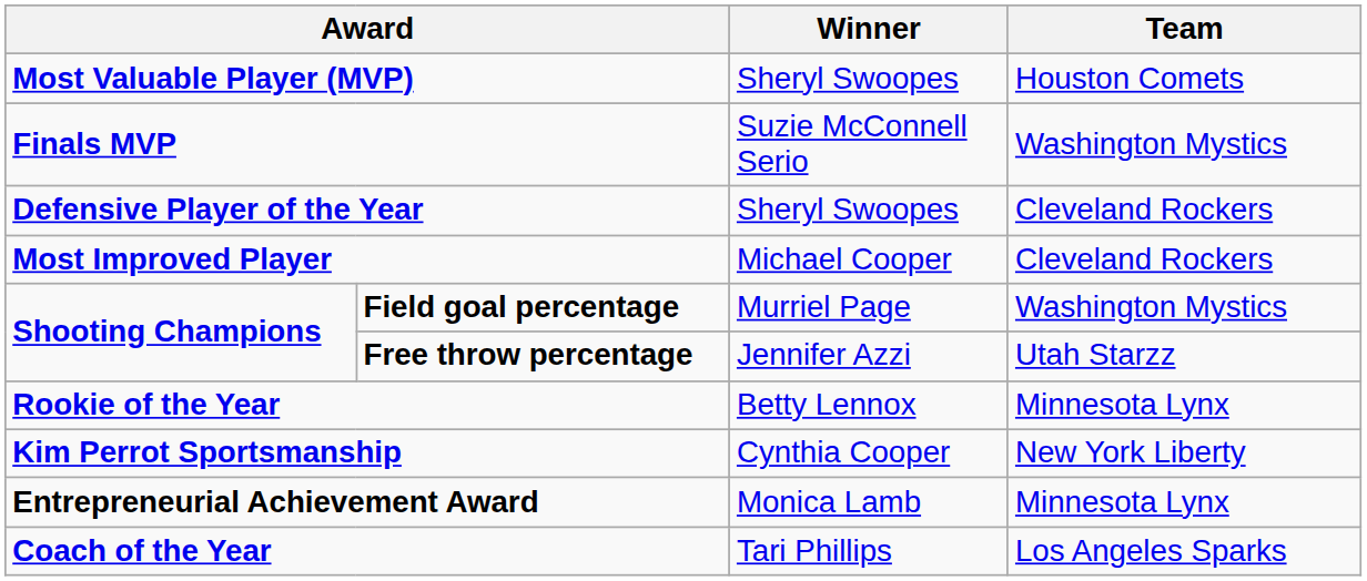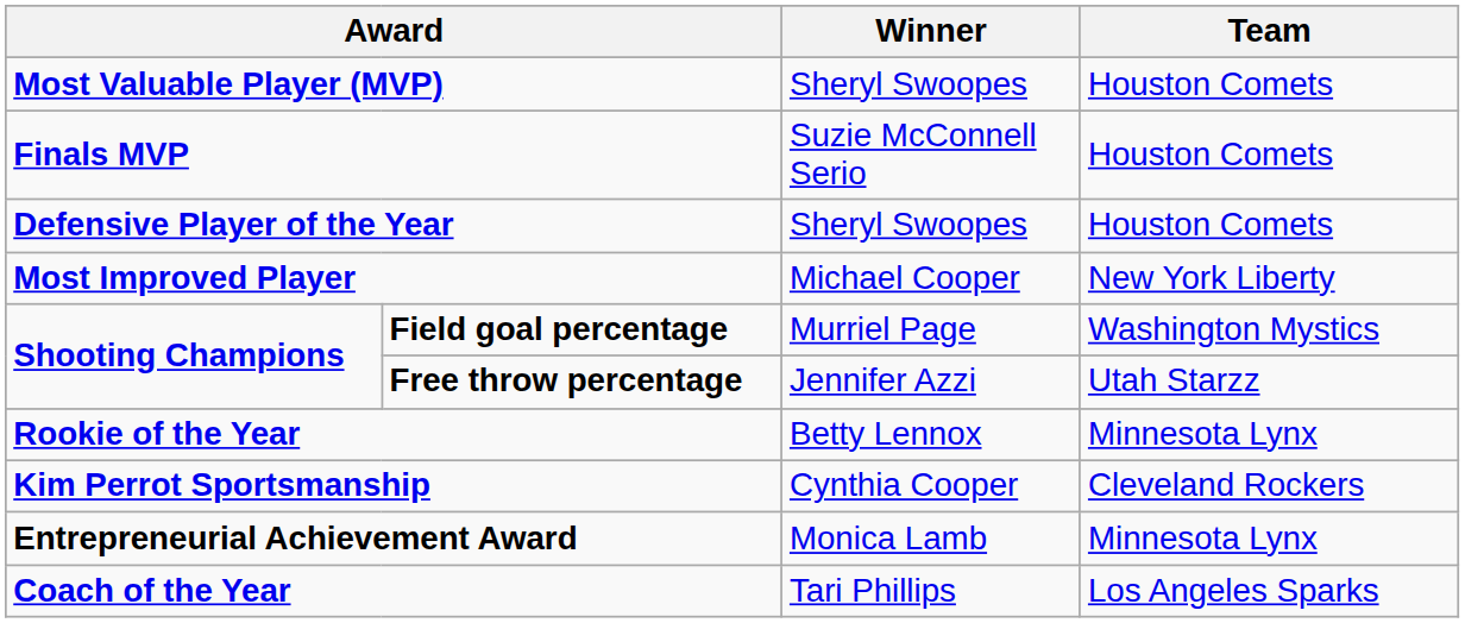 <table class="wikitable" style="width: 80%">
 <tr>
 <th colspan="2" width="39%">Award</th>
 <th width=15%>Winner</th>
 <th width=19%>Team</th>
 </tr>
 <tr>
 <td colspan="2"><strong><a href='#'>Most Valuable Player (MVP)</a></strong></td>
 <td><a href='#'>Sheryl Swoopes</a></td>
 <td><a href='#'>Houston Comets</a></td>
 </tr>
 <tr>
 <td colspan="2"><strong><a href='#'>Finals MVP</a></strong></td>
 <td><a href='#'>Suzie McConnell Serio</a></td>
-<td><a href='#'>Washington Mystics</a></td>
+<td><a href='#'>Houston Comets</a></td>
 </tr>
 <tr>
 <td colspan="2"><strong><a href='#'>Defensive Player of the Year</a></strong></td>
 <td><a href='#'>Sheryl Swoopes</a></td>
-<td><a href='#'>Cleveland Rockers</a></td>
+<td><a href='#'>Houston Comets</a></td>
 </tr>
 <tr>
 <td colspan="2"><strong><a href='#'>Most Improved Player</a></strong></td>
 <td><a href='#'>Michael Cooper</a></td>
-<td><a href='#'>Cleveland Rockers</a></td>
+<td><a href='#'>New York Liberty</a></td>
 </tr>
 <tr>
 <td rowspan="2"><strong><a href='#'>Shooting Champions</a></strong></td>
 <td><strong>Field  goal percentage</strong></td>
 <td><a href='#'>Murriel Page</a></td>
 <td><a href='#'>Washington Mystics</a></td>
 </tr>
 <tr>
 <td><strong>Free throw percentage</strong></td>
 <td><a href='#'>Jennifer Azzi</a></td>
 <td><a href='#'>Utah Starzz</a></td>
 </tr>
 <tr>
 <td colspan="2"><strong><a href='#'>Rookie of the Year</a></strong></td>
 <td><a href='#'>Betty Lennox</a></td>
 <td><a href='#'>Minnesota Lynx</a></td>
 </tr>
 <tr>
 <td colspan="2"><strong><a href='#'>Kim Perrot Sportsmanship</a></strong></td>
 <td><a href='#'>Cynthia Cooper</a></td>
-<td><a href='#'>New York Liberty</a></td>
+<td><a href='#'>Cleveland Rockers</a></td>
 </tr>
 <tr>
 <td colspan="2"><strong>Entrepreneurial Achievement Award</strong></td>
 <td><a href='#'>Monica Lamb</a></td>
 <td><a href='#'>Minnesota Lynx</a></td>
 </tr>
 <tr>
 <td colspan="2"><strong><a href='#'>Coach of the Year</a></strong></td>
 <td><a href='#'>Tari Phillips</a></td>
 <td><a href='#'>Los Angeles Sparks</a></td>
 </tr>
 </table>
